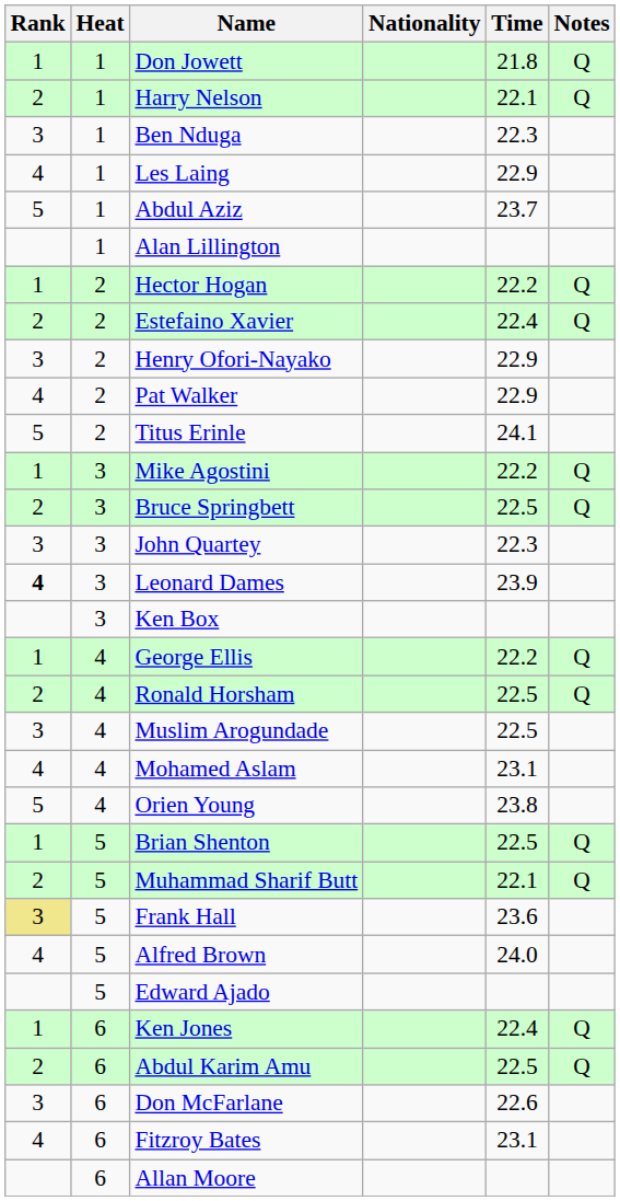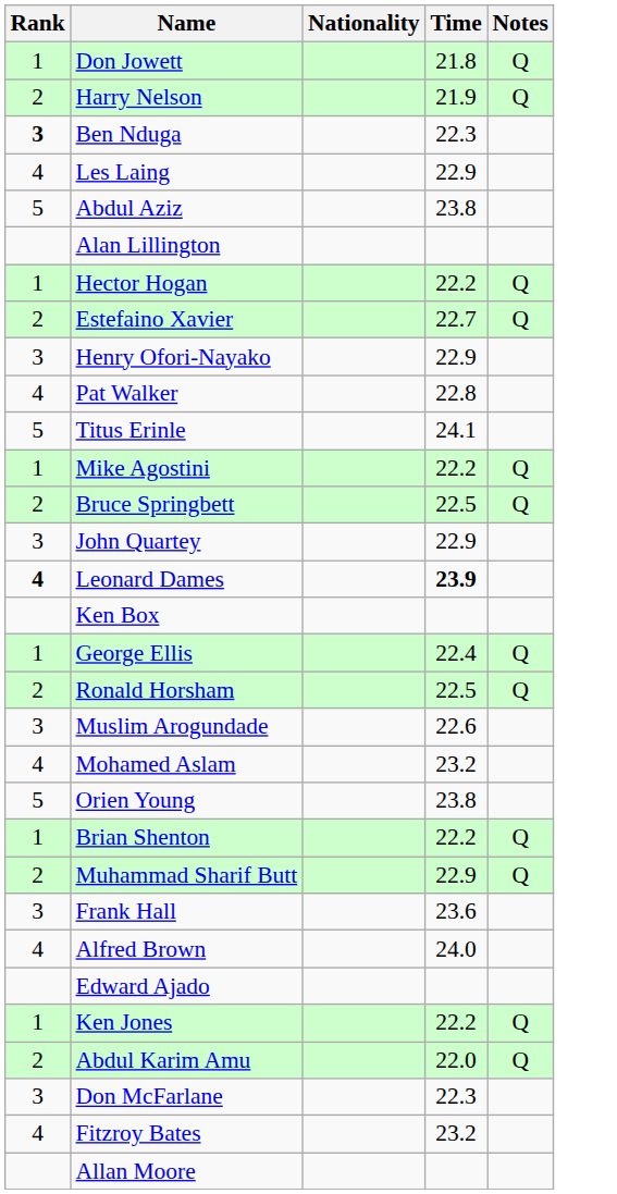 <table class="wikitable sortable" style="text-align:center">
 <tr>
 <th>Rank</th>
-<th>Heat</th>
 <th>Name</th>
 <th>Nationality</th>
 <th>Time</th>
 <th>Notes</th>
 </tr>
 <tr bgcolor=ccffcc>
-<td>1</td>
 <td>1</td>
 <td align=left><a href='#'>Don Jowett</a></td>
 <td align=left></td>
 <td>21.8</td>
 <td>Q</td>
 </tr>
 <tr bgcolor=ccffcc>
 <td>2</td>
-<td>1</td>
 <td align=left><a href='#'>Harry Nelson</a></td>
 <td align=left></td>
-<td>22.1</td>
+<td>21.9</td>
 <td>Q</td>
 </tr>
 <tr>
-<td>3</td>
-<td>1</td>
+<td><strong>3</strong></td>
 <td align=left><a href='#'>Ben Nduga</a></td>
 <td align=left></td>
 <td>22.3</td>
 <td></td>
 </tr>
 <tr>
 <td>4</td>
-<td>1</td>
 <td align=left><a href='#'>Les Laing</a></td>
 <td align=left></td>
 <td>22.9</td>
 <td></td>
 </tr>
 <tr>
 <td>5</td>
-<td>1</td>
 <td align=left><a href='#'>Abdul Aziz</a></td>
 <td align=left></td>
-<td>23.7</td>
+<td>23.8</td>
 <td></td>
 </tr>
 <tr>
 <td></td>
-<td>1</td>
 <td align=left><a href='#'>Alan Lillington</a></td>
 <td align=left></td>
 <td></td>
 <td></td>
 </tr>
 <tr bgcolor=ccffcc>
 <td>1</td>
-<td>2</td>
 <td align=left><a href='#'>Hector Hogan</a></td>
 <td align=left></td>
 <td>22.2</td>
 <td>Q</td>
 </tr>
 <tr bgcolor=ccffcc>
 <td>2</td>
-<td>2</td>
 <td align=left><a href='#'>Estefaino Xavier</a></td>
 <td align=left></td>
-<td>22.4</td>
+<td>22.7</td>
 <td>Q</td>
 </tr>
 <tr>
 <td>3</td>
-<td>2</td>
 <td align=left><a href='#'>Henry Ofori-Nayako</a></td>
 <td align=left></td>
 <td>22.9</td>
 <td></td>
 </tr>
 <tr>
 <td>4</td>
-<td>2</td>
 <td align=left><a href='#'>Pat Walker</a></td>
 <td align=left></td>
-<td>22.9</td>
+<td>22.8</td>
 <td></td>
 </tr>
 <tr>
 <td>5</td>
-<td>2</td>
 <td align=left><a href='#'>Titus Erinle</a></td>
 <td align=left></td>
 <td>24.1</td>
 <td></td>
 </tr>
 <tr bgcolor=ccffcc>
 <td>1</td>
-<td>3</td>
 <td align=left><a href='#'>Mike Agostini</a></td>
 <td align=left></td>
 <td>22.2</td>
 <td>Q</td>
 </tr>
 <tr bgcolor=ccffcc>
 <td>2</td>
-<td>3</td>
 <td align=left><a href='#'>Bruce Springbett</a></td>
 <td align=left></td>
 <td>22.5</td>
 <td>Q</td>
 </tr>
 <tr>
 <td>3</td>
-<td>3</td>
 <td align=left><a href='#'>John Quartey</a></td>
 <td align=left></td>
-<td>22.3</td>
+<td>22.9</td>
 <td></td>
 </tr>
 <tr>
 <td><strong>4</strong></td>
-<td>3</td>
 <td align=left><a href='#'>Leonard Dames</a></td>
 <td align=left></td>
-<td>23.9</td>
+<td><strong>23.9</strong></td>
 <td></td>
 </tr>
 <tr>
 <td></td>
-<td>3</td>
 <td align=left><a href='#'>Ken Box</a></td>
 <td align=left></td>
 <td></td>
 <td></td>
 </tr>
 <tr bgcolor=ccffcc>
 <td>1</td>
-<td>4</td>
 <td align=left><a href='#'>George Ellis</a></td>
 <td align=left></td>
-<td>22.2</td>
+<td>22.4</td>
 <td>Q</td>
 </tr>
 <tr bgcolor=ccffcc>
 <td>2</td>
-<td>4</td>
 <td align=left><a href='#'>Ronald Horsham</a></td>
 <td align=left></td>
 <td>22.5</td>
 <td>Q</td>
 </tr>
 <tr>
 <td>3</td>
-<td>4</td>
 <td align=left><a href='#'>Muslim Arogundade</a></td>
 <td align=left></td>
-<td>22.5</td>
+<td>22.6</td>
 <td></td>
 </tr>
 <tr>
 <td>4</td>
-<td>4</td>
 <td align=left><a href='#'>Mohamed Aslam</a></td>
 <td align=left></td>
-<td>23.1</td>
+<td>23.2</td>
 <td></td>
 </tr>
 <tr>
 <td>5</td>
-<td>4</td>
 <td align=left><a href='#'>Orien Young</a></td>
 <td align=left></td>
 <td>23.8</td>
 <td></td>
 </tr>
 <tr bgcolor=ccffcc>
 <td>1</td>
-<td>5</td>
 <td align=left><a href='#'>Brian Shenton</a></td>
 <td align=left></td>
-<td>22.5</td>
+<td>22.2</td>
 <td>Q</td>
 </tr>
 <tr bgcolor=ccffcc>
 <td>2</td>
-<td>5</td>
 <td align=left><a href='#'>Muhammad Sharif Butt</a></td>
 <td align=left></td>
-<td>22.1</td>
+<td>22.9</td>
 <td>Q</td>
 </tr>
 <tr>
-<td style="background: khaki;">3</td>
-<td>5</td>
+<td>3</td>
 <td align=left><a href='#'>Frank Hall</a></td>
 <td align=left></td>
 <td>23.6</td>
 <td></td>
 </tr>
 <tr>
 <td>4</td>
-<td>5</td>
 <td align=left><a href='#'>Alfred Brown</a></td>
 <td align=left></td>
 <td>24.0</td>
 <td></td>
 </tr>
 <tr>
 <td></td>
-<td>5</td>
 <td align=left><a href='#'>Edward Ajado</a></td>
 <td align=left></td>
 <td></td>
 <td></td>
 </tr>
 <tr bgcolor=ccffcc>
 <td>1</td>
-<td>6</td>
 <td align=left><a href='#'>Ken Jones</a></td>
 <td align=left></td>
-<td>22.4</td>
+<td>22.2</td>
 <td>Q</td>
 </tr>
 <tr bgcolor=ccffcc>
 <td>2</td>
-<td>6</td>
 <td align=left><a href='#'>Abdul Karim Amu</a></td>
 <td align=left></td>
-<td>22.5</td>
+<td>22.0</td>
 <td>Q</td>
 </tr>
 <tr>
 <td>3</td>
-<td>6</td>
 <td align=left><a href='#'>Don McFarlane</a></td>
 <td align=left></td>
-<td>22.6</td>
+<td>22.3</td>
 <td></td>
 </tr>
 <tr>
 <td>4</td>
-<td>6</td>
 <td align=left><a href='#'>Fitzroy Bates</a></td>
 <td align=left></td>
-<td>23.1</td>
+<td>23.2</td>
 <td></td>
 </tr>
 <tr>
 <td></td>
-<td>6</td>
 <td align=left><a href='#'>Allan Moore</a></td>
 <td align=left></td>
 <td></td>
 <td></td>
 </tr>
 </table>
